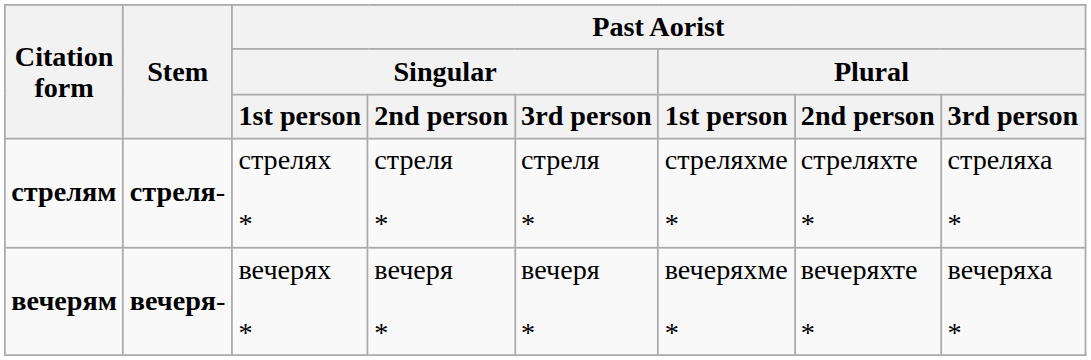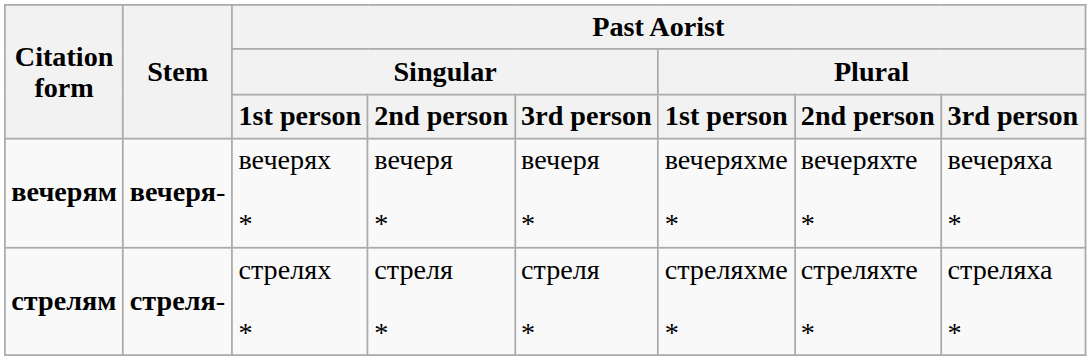 <table class="wikitable">
 <tr>
 <th rowspan="3">Citation<br>form</th>
 <th rowspan="3">Stem</th>
 <th colspan="6">Past Aorist</th>
 </tr>
 <tr>
 <th colspan="3">Singular</th>
 <th colspan="3">Plural</th>
 </tr>
 <tr>
 <th><strong>1st person</strong></th>
 <th><strong>2nd person</strong></th>
 <th><strong>3rd person</strong></th>
 <th><strong>1st person</strong></th>
 <th><strong>2nd person</strong></th>
 <th><strong>3rd person</strong></th>
 </tr>
 <tr>
+<td><strong>вечерям</strong> <br></td>
+<td><strong>вечеря</strong>- <br></td>
+<td>вечеря<span>х</span> <br> <br>*</td>
+<td>вечеря <br> <br>*</td>
+<td>вечеря <br> <br>*</td>
+<td>вечеря<span>хме</span> <br> <br>*</td>
+<td>вечеря<span>хте</span> <br> <br>*</td>
+<td>вечеря<span>ха</span> <br> <br>*</td>
+</tr>
+<tr>
 <td><strong>стрелям</strong> <br></td>
 <td><strong>стреля</strong>- <br></td>
 <td>стреля<span>х</span> <br> <br>*</td>
 <td>стреля <br> <br>*</td>
 <td>стреля <br> <br>*</td>
 <td>стреля<span>хме</span> <br> <br>*</td>
 <td>стреля<span>хте</span> <br> <br>*</td>
 <td>стреля<span>ха</span> <br> <br>*</td>
 </tr>
-<tr>
-<td><strong>вечерям</strong> <br></td>
-<td><strong>вечеря</strong>- <br></td>
-<td>вечеря<span>х</span> <br> <br>*</td>
-<td>вечеря <br> <br>*</td>
-<td>вечеря <br> <br>*</td>
-<td>вечеря<span>хме</span> <br> <br>*</td>
-<td>вечеря<span>хте</span> <br> <br>*</td>
-<td>вечеря<span>ха</span> <br> <br>*</td>
-</tr>
 </table>
